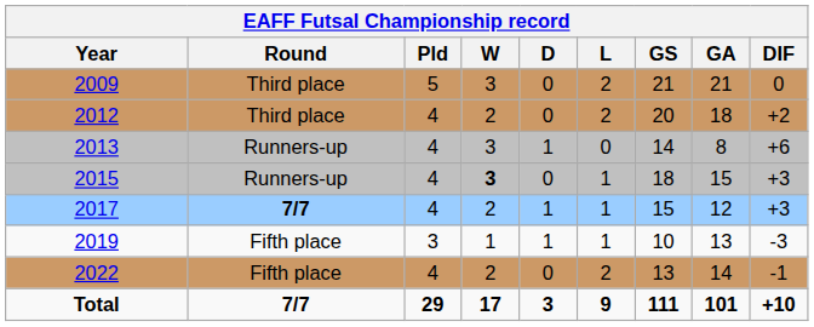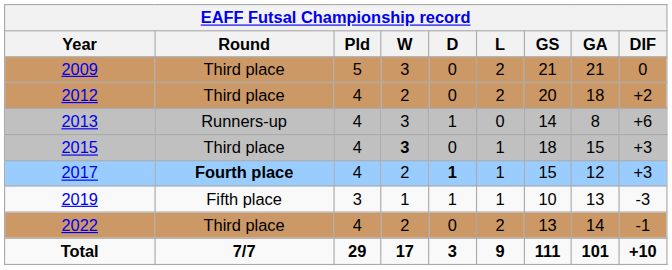 <table class = "wikitable" style = "text-align: center;font-size:90%;">
 <tr>
 <th colspan = 9><a href='#'> EAFF Futsal Championship record</a></th>
 </tr>
 <tr>
 <th width = 125>Year</th>
 <th width = 150>Round</th>
 <th width = 35>Pld</th>
 <th width = 35>W</th>
 <th width = 35>D</th>
 <th width = 35>L</th>
 <th width = 35>GS</th>
 <th width = 35>GA</th>
 <th width = 35>DIF</th>
 </tr>
 <tr bgcolor = "#cc9966">
 <td> <a href='#'> 2009</a></td>
 <td>Third place</td>
 <td>5</td>
 <td>3</td>
 <td>0</td>
 <td>2</td>
 <td>21</td>
 <td>21</td>
 <td>0</td>
 </tr>
 <tr bgcolor = "#cc9966">
 <td> <a href='#'> 2012</a></td>
 <td>Third place</td>
 <td>4</td>
 <td>2</td>
 <td>0</td>
 <td>2</td>
 <td>20</td>
 <td>18</td>
 <td>+2</td>
 </tr>
 <tr bgcolor = silver>
 <td> <a href='#'> 2013</a></td>
 <td>Runners-up</td>
 <td>4</td>
 <td>3</td>
 <td>1</td>
 <td>0</td>
 <td>14</td>
 <td>8</td>
 <td>+6</td>
 </tr>
 <tr bgcolor=silver>
 <td> <a href='#'> 2015</a></td>
-<td>Runners-up</td>
+<td>Third place</td>
 <td>4</td>
 <td><strong>3</strong></td>
 <td>0</td>
 <td>1</td>
 <td>18</td>
 <td>15</td>
 <td>+3</td>
 </tr>
 <tr bgcolor=#9acdff>
 <td> <a href='#'> 2017</a></td>
-<td><strong>7/7</strong></td>
+<td><strong>Fourth place</strong></td>
 <td>4</td>
 <td>2</td>
-<td>1</td>
+<td><strong>1</strong></td>
 <td>1</td>
 <td>15</td>
 <td>12</td>
 <td>+3</td>
 </tr>
 <tr bgcolor=>
 <td> <a href='#'> 2019</a></td>
 <td>Fifth place</td>
 <td>3</td>
 <td>1</td>
 <td>1</td>
 <td>1</td>
 <td>10</td>
 <td>13</td>
 <td>-3</td>
 </tr>
 <tr bgcolor = "#cc9966">
 <td> <a href='#'> 2022</a></td>
-<td>Fifth place</td>
+<td>Third place</td>
 <td>4</td>
 <td>2</td>
 <td>0</td>
 <td>2</td>
 <td>13</td>
 <td>14</td>
 <td>-1</td>
 </tr>
 <tr>
 <td><strong>Total</strong></td>
 <td><strong>7/7</strong></td>
 <td><strong>29</strong></td>
 <td><strong>17</strong></td>
 <td><strong>3</strong></td>
 <td><strong>9</strong></td>
 <td><strong>111</strong></td>
 <td><strong>101</strong></td>
 <td><strong>+10</strong></td>
 </tr>
 </table>
